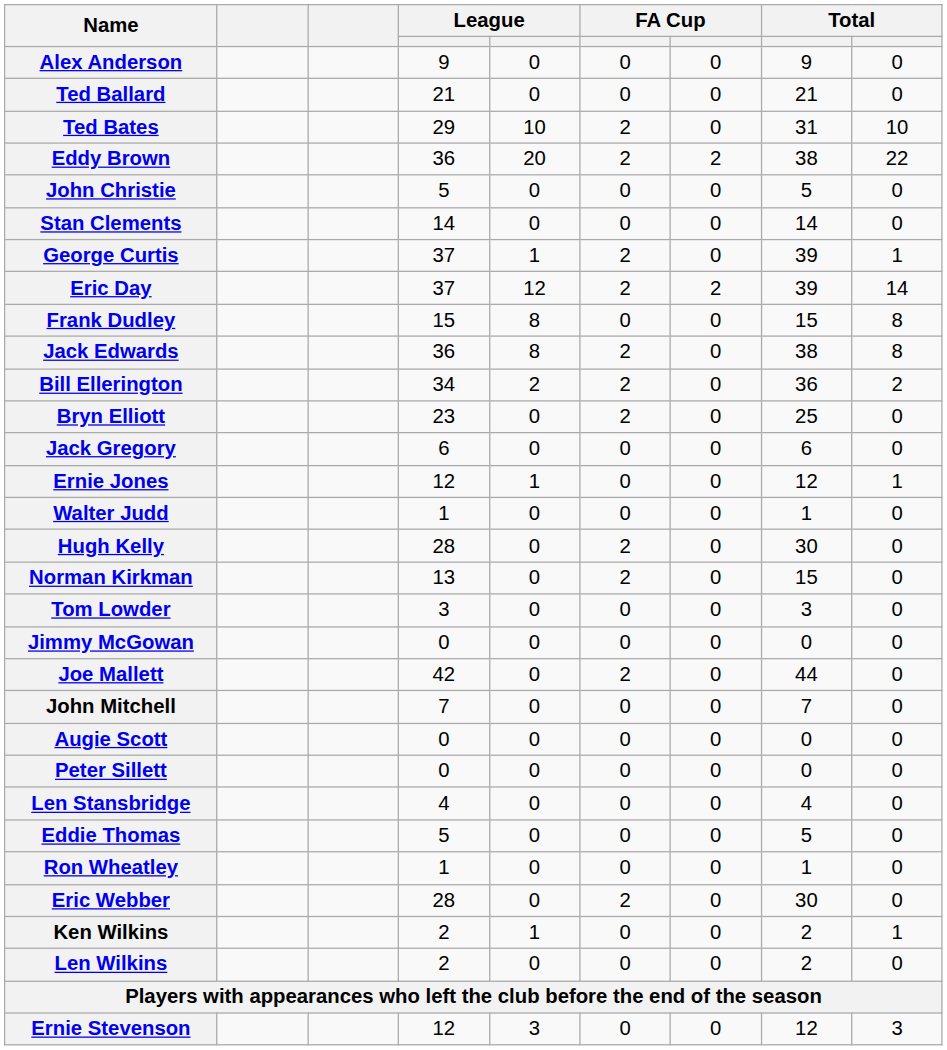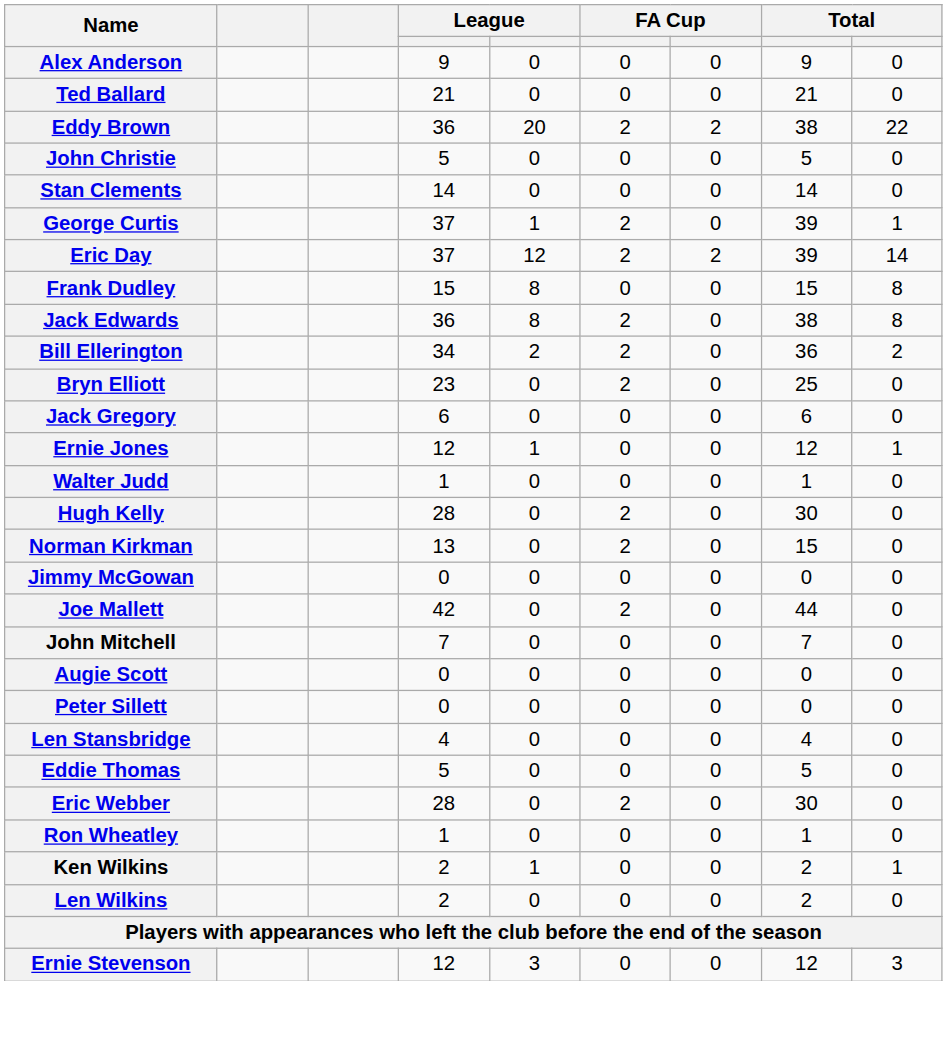 <table class="wikitable plainrowheaders" style="text-align:center;">
 <tr>
 <th scope="col" rowspan="2" style="width:10em;">Name</th>
 <th scope="col" rowspan="2" style="width:4em;"></th>
 <th scope="col" rowspan="2" style="width:4em;"></th>
 <th scope="col" colspan="2">League</th>
 <th scope="col" colspan="2">FA Cup</th>
 <th scope="col" colspan="2">Total</th>
 </tr>
 <tr>
 <th scope="col" style="width:4em;"></th>
 <th scope="col" style="width:4em;"></th>
 <th scope="col" style="width:4em;"></th>
 <th scope="col" style="width:4em;"></th>
 <th scope="col" style="width:4em;"></th>
 <th scope="col" style="width:4em;"></th>
 </tr>
 <tr>
 <th scope="row"><a href='#'>Alex Anderson</a></th>
 <td></td>
 <td></td>
 <td>9</td>
 <td>0</td>
 <td>0</td>
 <td>0</td>
 <td>9</td>
 <td>0</td>
 </tr>
 <tr>
 <th scope="row"><a href='#'>Ted Ballard</a></th>
 <td></td>
 <td></td>
 <td>21</td>
 <td>0</td>
 <td>0</td>
 <td>0</td>
 <td>21</td>
 <td>0</td>
-</tr>
-<tr>
-<th scope="row"><a href='#'>Ted Bates</a></th>
-<td></td>
-<td></td>
-<td>29</td>
-<td>10</td>
-<td>2</td>
-<td>0</td>
-<td>31</td>
-<td>10</td>
 </tr>
 <tr>
 <th scope="row"><a href='#'>Eddy Brown</a></th>
 <td></td>
 <td></td>
 <td>36</td>
 <td>20</td>
 <td>2</td>
 <td>2</td>
 <td>38</td>
 <td>22</td>
 </tr>
 <tr>
 <th scope="row"><a href='#'>John Christie</a></th>
 <td></td>
 <td></td>
 <td>5</td>
 <td>0</td>
 <td>0</td>
 <td>0</td>
 <td>5</td>
 <td>0</td>
 </tr>
 <tr>
 <th scope="row"><a href='#'>Stan Clements</a></th>
 <td></td>
 <td></td>
 <td>14</td>
 <td>0</td>
 <td>0</td>
 <td>0</td>
 <td>14</td>
 <td>0</td>
 </tr>
 <tr>
 <th scope="row"><a href='#'>George Curtis</a></th>
 <td></td>
 <td></td>
 <td>37</td>
 <td>1</td>
 <td>2</td>
 <td>0</td>
 <td>39</td>
 <td>1</td>
 </tr>
 <tr>
 <th scope="row"><a href='#'>Eric Day</a></th>
 <td></td>
 <td></td>
 <td>37</td>
 <td>12</td>
 <td>2</td>
 <td>2</td>
 <td>39</td>
 <td>14</td>
 </tr>
 <tr>
 <th scope="row"><a href='#'>Frank Dudley</a></th>
 <td></td>
 <td></td>
 <td>15</td>
 <td>8</td>
 <td>0</td>
 <td>0</td>
 <td>15</td>
 <td>8</td>
 </tr>
 <tr>
 <th scope="row"><a href='#'>Jack Edwards</a></th>
 <td></td>
 <td></td>
 <td>36</td>
 <td>8</td>
 <td>2</td>
 <td>0</td>
 <td>38</td>
 <td>8</td>
 </tr>
 <tr>
 <th scope="row"><a href='#'>Bill Ellerington</a></th>
 <td></td>
 <td></td>
 <td>34</td>
 <td>2</td>
 <td>2</td>
 <td>0</td>
 <td>36</td>
 <td>2</td>
 </tr>
 <tr>
 <th scope="row"><a href='#'>Bryn Elliott</a></th>
 <td></td>
 <td></td>
 <td>23</td>
 <td>0</td>
 <td>2</td>
 <td>0</td>
 <td>25</td>
 <td>0</td>
 </tr>
 <tr>
 <th scope="row"><a href='#'>Jack Gregory</a></th>
 <td></td>
 <td></td>
 <td>6</td>
 <td>0</td>
 <td>0</td>
 <td>0</td>
 <td>6</td>
 <td>0</td>
 </tr>
 <tr>
 <th scope="row"><a href='#'>Ernie Jones</a></th>
 <td></td>
 <td></td>
 <td>12</td>
 <td>1</td>
 <td>0</td>
 <td>0</td>
 <td>12</td>
 <td>1</td>
 </tr>
 <tr>
 <th scope="row"><a href='#'>Walter Judd</a></th>
 <td></td>
 <td></td>
 <td>1</td>
 <td>0</td>
 <td>0</td>
 <td>0</td>
 <td>1</td>
 <td>0</td>
 </tr>
 <tr>
 <th scope="row"><a href='#'>Hugh Kelly</a></th>
 <td></td>
 <td></td>
 <td>28</td>
 <td>0</td>
 <td>2</td>
 <td>0</td>
 <td>30</td>
 <td>0</td>
 </tr>
 <tr>
 <th scope="row"><a href='#'>Norman Kirkman</a></th>
 <td></td>
 <td></td>
 <td>13</td>
 <td>0</td>
 <td>2</td>
 <td>0</td>
 <td>15</td>
 <td>0</td>
 </tr>
 <tr>
-<th scope="row"><a href='#'>Tom Lowder</a></th>
-<td></td>
-<td></td>
-<td>3</td>
-<td>0</td>
-<td>0</td>
-<td>0</td>
-<td>3</td>
-<td>0</td>
-</tr>
-<tr>
 <th scope="row"><a href='#'>Jimmy McGowan</a></th>
 <td></td>
 <td></td>
 <td>0</td>
 <td>0</td>
 <td>0</td>
 <td>0</td>
 <td>0</td>
 <td>0</td>
 </tr>
 <tr>
 <th scope="row"><a href='#'>Joe Mallett</a></th>
 <td></td>
 <td></td>
 <td>42</td>
 <td>0</td>
 <td>2</td>
 <td>0</td>
 <td>44</td>
 <td>0</td>
 </tr>
 <tr>
 <th scope="row">John Mitchell</th>
 <td></td>
 <td></td>
 <td>7</td>
 <td>0</td>
 <td>0</td>
 <td>0</td>
 <td>7</td>
 <td>0</td>
 </tr>
 <tr>
 <th scope="row"><a href='#'>Augie Scott</a></th>
 <td></td>
 <td></td>
 <td>0</td>
 <td>0</td>
 <td>0</td>
 <td>0</td>
 <td>0</td>
 <td>0</td>
 </tr>
 <tr>
 <th scope="row"><a href='#'>Peter Sillett</a></th>
 <td></td>
 <td></td>
 <td>0</td>
 <td>0</td>
 <td>0</td>
 <td>0</td>
 <td>0</td>
 <td>0</td>
 </tr>
 <tr>
 <th scope="row"><a href='#'>Len Stansbridge</a></th>
 <td></td>
 <td></td>
 <td>4</td>
 <td>0</td>
 <td>0</td>
 <td>0</td>
 <td>4</td>
 <td>0</td>
 </tr>
 <tr>
 <th scope="row"><a href='#'>Eddie Thomas</a></th>
 <td></td>
 <td></td>
 <td>5</td>
 <td>0</td>
 <td>0</td>
 <td>0</td>
 <td>5</td>
 <td>0</td>
 </tr>
 <tr>
+<th scope="row"><a href='#'>Eric Webber</a></th>
+<td></td>
+<td></td>
+<td>28</td>
+<td>0</td>
+<td>2</td>
+<td>0</td>
+<td>30</td>
+<td>0</td>
+</tr>
+<tr>
 <th scope="row"><a href='#'>Ron Wheatley</a></th>
 <td></td>
 <td></td>
 <td>1</td>
 <td>0</td>
 <td>0</td>
 <td>0</td>
 <td>1</td>
-<td>0</td>
-</tr>
-<tr>
-<th scope="row"><a href='#'>Eric Webber</a></th>
-<td></td>
-<td></td>
-<td>28</td>
-<td>0</td>
-<td>2</td>
-<td>0</td>
-<td>30</td>
 <td>0</td>
 </tr>
 <tr>
 <th scope="row">Ken Wilkins</th>
 <td></td>
 <td></td>
 <td>2</td>
 <td>1</td>
 <td>0</td>
 <td>0</td>
 <td>2</td>
 <td>1</td>
 </tr>
 <tr>
 <th scope="row"><a href='#'>Len Wilkins</a></th>
 <td></td>
 <td></td>
 <td>2</td>
 <td>0</td>
 <td>0</td>
 <td>0</td>
 <td>2</td>
 <td>0</td>
 </tr>
 <tr>
 <th scope="col" colspan="9">Players with appearances who left the club before the end of the season</th>
 </tr>
 <tr>
 <th scope="row"><a href='#'>Ernie Stevenson</a></th>
 <td></td>
 <td></td>
 <td>12</td>
 <td>3</td>
 <td>0</td>
 <td>0</td>
 <td>12</td>
 <td>3</td>
 </tr>
 </table>
